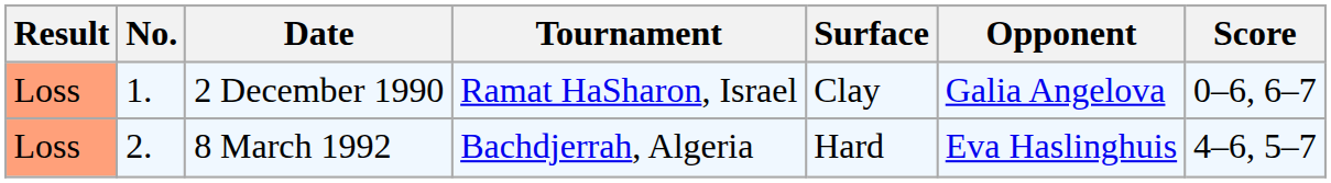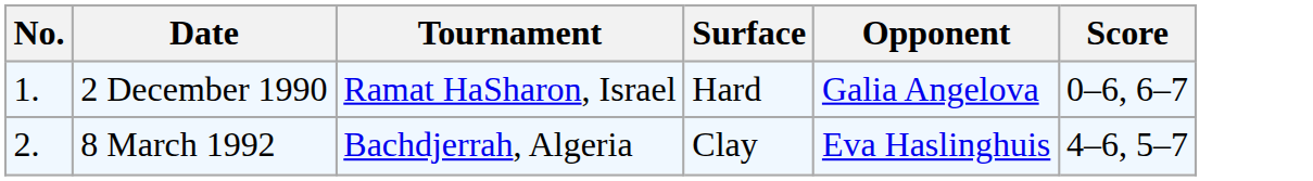 <table class="sortable wikitable" style="font-size:97%;">
 <tr>
-<th>Result</th>
 <th>No.</th>
 <th>Date</th>
 <th>Tournament</th>
 <th>Surface</th>
 <th>Opponent</th>
 <th>Score</th>
 </tr>
 <tr style="background:#f0f8ff;">
-<td style="background:#ffa07a;">Loss</td>
 <td>1.</td>
 <td>2 December 1990</td>
 <td><a href='#'>Ramat HaSharon</a>, Israel</td>
-<td>Clay</td>
+<td>Hard</td>
 <td> <a href='#'>Galia Angelova</a></td>
 <td>0–6, 6–7</td>
 </tr>
 <tr style="background:#f0f8ff;">
-<td style="background:#ffa07a;">Loss</td>
 <td>2.</td>
 <td>8 March 1992</td>
 <td><a href='#'>Bachdjerrah</a>, Algeria</td>
-<td>Hard</td>
+<td>Clay</td>
 <td> <a href='#'>Eva Haslinghuis</a></td>
 <td>4–6, 5–7</td>
 </tr>
 </table>
